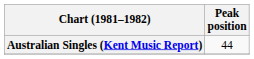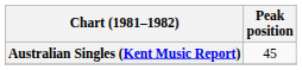 <table class="wikitable sortable plainrowheaders" style="text-align:center">
 <tr>
 <th scope="col">Chart (1981–1982)</th>
 <th scope="col">Peak<br>position</th>
 </tr>
 <tr>
 <th scope="row">Australian Singles (<a href='#'>Kent Music Report</a>)</th>
-<td align="center">44</td>
+<td align="center">45</td>
 </tr>
 <tr>
 </tr>
 <tr>
 </tr>
 </table>
